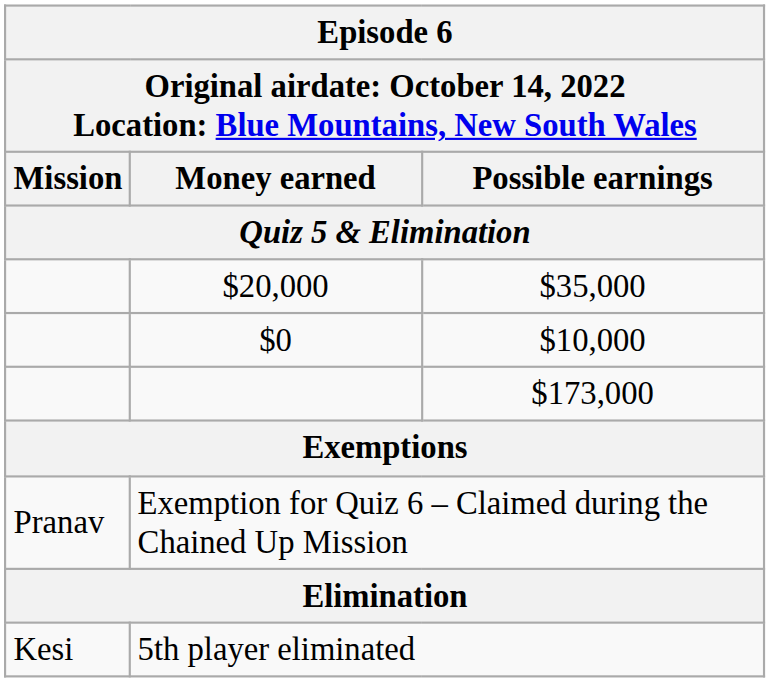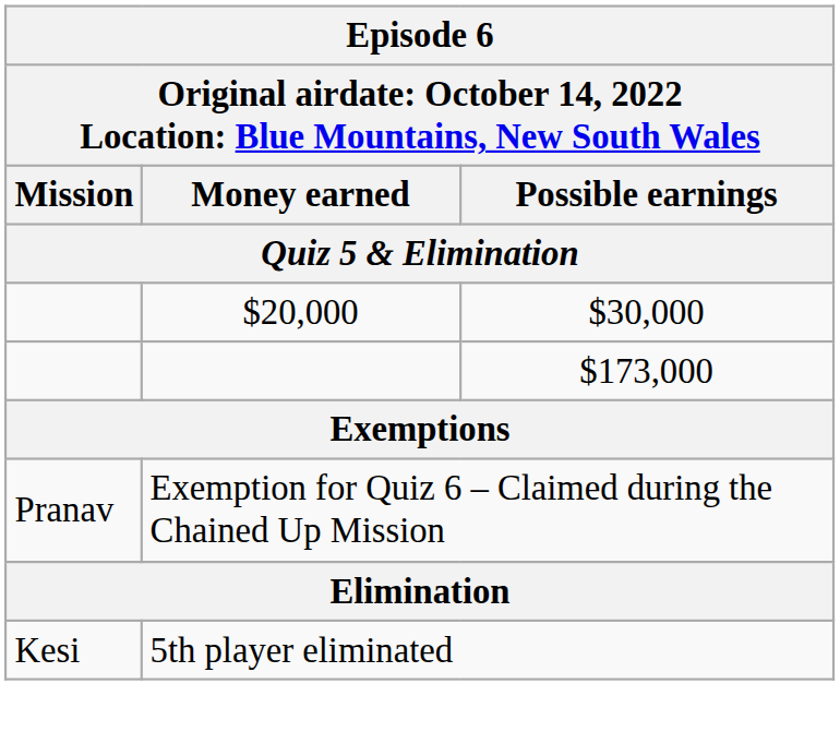 <table class="wikitable" style="font-size: 95%; margin: 10px" align="right" width="40%">
 <tr>
 <th colspan=3>Episode 6</th>
 </tr>
 <tr>
 <th colspan=3>Original airdate: October 14, 2022<br>Location: <a href='#'>Blue Mountains, New South Wales</a></th>
 </tr>
 <tr>
 <th>Mission</th>
 <th>Money earned</th>
 <th>Possible earnings</th>
 </tr>
 <tr>
 <th colspan=3><em>Quiz 5 & Elimination</em></th>
 </tr>
 <tr>
 <td></td>
 <td align="center">$20,000</td>
-<td align="center">$35,000</td>
-</tr>
-<tr>
-<td></td>
-<td align="center">$0</td>
-<td align="center">$10,000</td>
+<td align="center">$30,000</td>
 </tr>
 <tr>
 <td><strong></strong></td>
 <td align="center"><strong></strong></td>
 <td align="center">$173,000</td>
 </tr>
 <tr>
 <th colspan=3>Exemptions</th>
 </tr>
 <tr>
 <td>Pranav</td>
 <td colspan=2>Exemption for Quiz 6 – Claimed during the Chained Up Mission</td>
 </tr>
 <tr>
 <th colspan=3>Elimination</th>
 </tr>
 <tr>
 <td>Kesi</td>
 <td colspan=2>5th player eliminated</td>
 </tr>
 </table>
